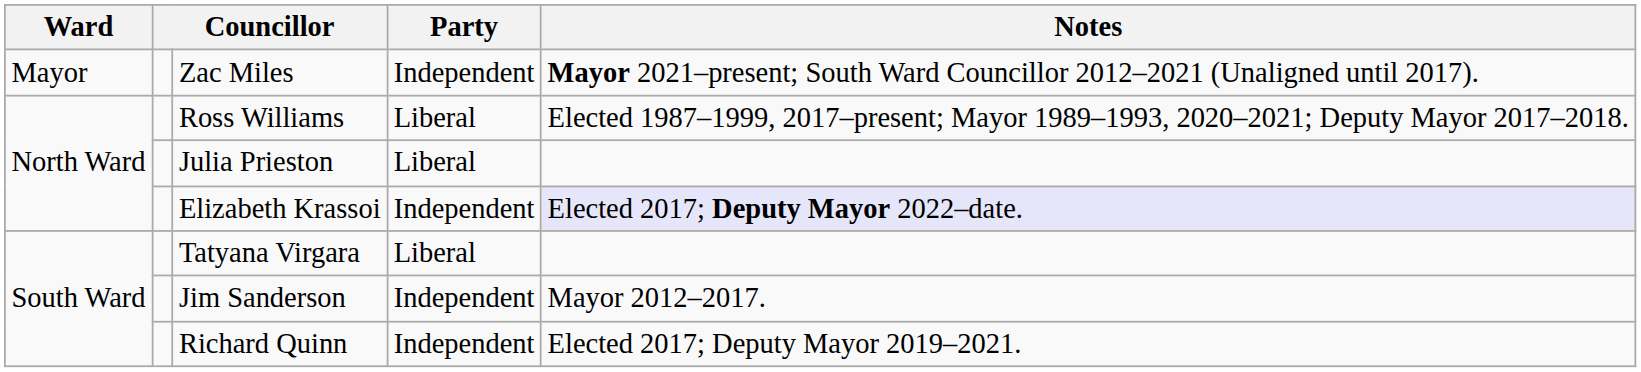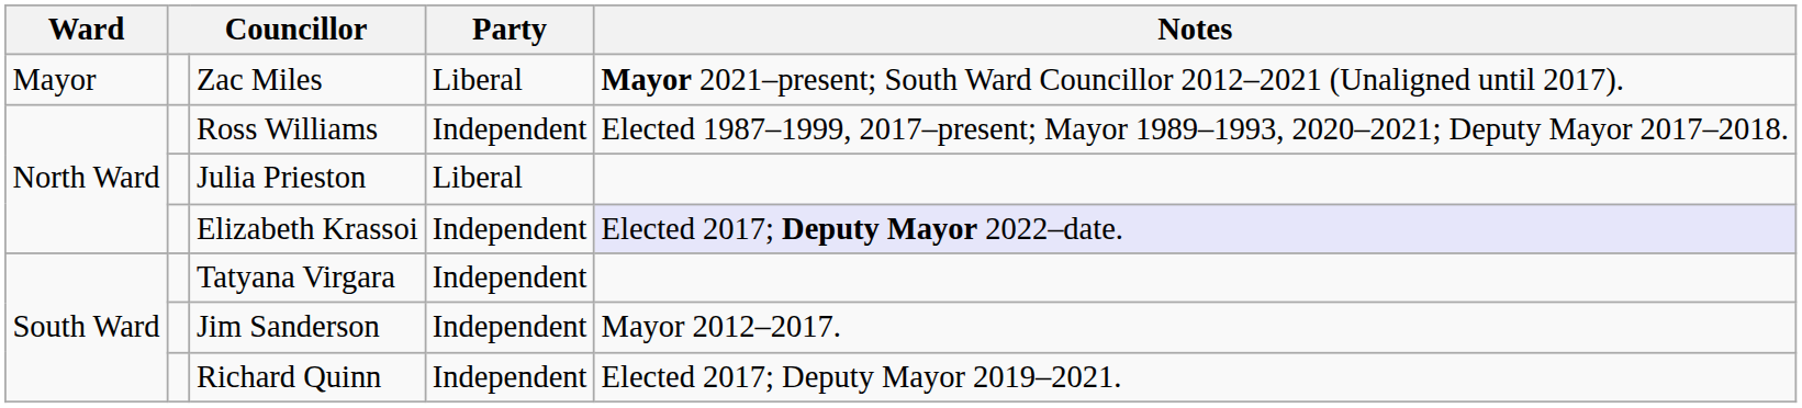 <table class="wikitable">
 <tr>
 <th>Ward</th>
 <th colspan="2">Councillor</th>
 <th>Party</th>
 <th>Notes</th>
 </tr>
 <tr>
 <td>Mayor</td>
 <td> </td>
 <td>Zac Miles</td>
-<td>Independent</td>
+<td>Liberal</td>
 <td><strong>Mayor</strong> 2021–present; South Ward Councillor 2012–2021 (Unaligned until 2017).</td>
 </tr>
 <tr>
 <td rowspan="3">North Ward</td>
 <td> </td>
 <td>Ross Williams</td>
-<td>Liberal</td>
+<td>Independent</td>
 <td>Elected 1987–1999, 2017–present; Mayor 1989–1993, 2020–2021; Deputy Mayor 2017–2018.</td>
 </tr>
 <tr>
 <td> </td>
 <td>Julia Prieston</td>
 <td>Liberal</td>
 <td></td>
 </tr>
 <tr>
 <td> </td>
 <td>Elizabeth Krassoi</td>
 <td>Independent</td>
 <td style="background: lavender;">Elected 2017; <strong>Deputy Mayor</strong> 2022–date.</td>
 </tr>
 <tr>
 <td rowspan="3">South Ward</td>
 <td> </td>
 <td>Tatyana Virgara</td>
-<td>Liberal</td>
+<td>Independent</td>
 <td></td>
 </tr>
 <tr>
 <td> </td>
 <td>Jim Sanderson</td>
 <td>Independent</td>
 <td>Mayor 2012–2017.</td>
 </tr>
 <tr>
 <td> </td>
 <td>Richard Quinn</td>
 <td>Independent</td>
 <td>Elected 2017; Deputy Mayor 2019–2021.</td>
 </tr>
 </table>
